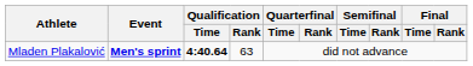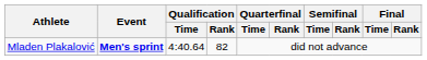 <table class="wikitable" style="font-size:90%">
 <tr>
 <th rowspan="2">Athlete</th>
 <th rowspan="2">Event</th>
 <th colspan="2">Qualification</th>
 <th colspan="2">Quarterfinal</th>
 <th colspan="2">Semifinal</th>
 <th colspan="2">Final</th>
 </tr>
 <tr style="font-size:95%">
 <th>Time</th>
 <th>Rank</th>
 <th>Time</th>
 <th>Rank</th>
 <th>Time</th>
 <th>Rank</th>
 <th>Time</th>
 <th>Rank</th>
 </tr>
 <tr align=center>
 <td align=left><a href='#'>Mladen Plakalović</a></td>
 <td align=left><strong><a href='#'>Men's sprint</a></strong></td>
-<td><strong>4:40.64</strong></td>
-<td>63</td>
+<td>4:40.64</td>
+<td>82</td>
 <td colspan=6>did not advance</td>
 </tr>
 </table>
